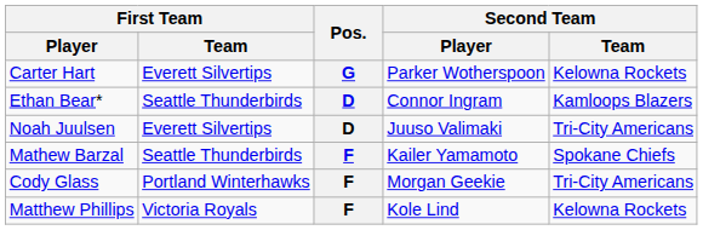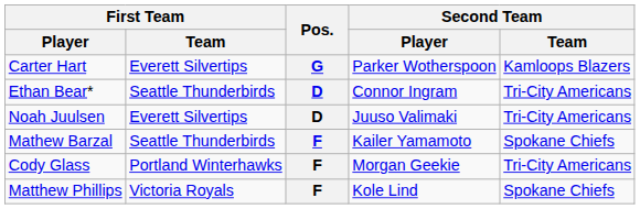 <table class="wikitable">
 <tr>
 <th colspan="2">First Team</th>
 <th style="width:10%;" rowspan="2">Pos.</th>
 <th colspan="2">Second Team</th>
 </tr>
 <tr>
 <th>Player</th>
 <th>Team</th>
 <th>Player</th>
 <th>Team</th>
 </tr>
 <tr>
 <td><a href='#'>Carter Hart</a></td>
 <td><a href='#'>Everett Silvertips</a></td>
 <th style="text-align:center;"><a href='#'>G</a></th>
 <td><a href='#'>Parker Wotherspoon</a></td>
-<td><a href='#'>Kelowna Rockets</a></td>
+<td><a href='#'>Kamloops Blazers</a></td>
 </tr>
 <tr>
 <td><a href='#'>Ethan Bear</a>*</td>
 <td><a href='#'>Seattle Thunderbirds</a></td>
 <th style="text-align:center;"><a href='#'>D</a></th>
 <td><a href='#'>Connor Ingram</a></td>
-<td><a href='#'>Kamloops Blazers</a></td>
+<td><a href='#'>Tri-City Americans</a></td>
 </tr>
 <tr>
 <td><a href='#'>Noah Juulsen</a></td>
 <td><a href='#'>Everett Silvertips</a></td>
 <th style="text-align:center;">D</th>
 <td><a href='#'>Juuso Valimaki</a></td>
 <td><a href='#'>Tri-City Americans</a></td>
 </tr>
 <tr>
 <td><a href='#'>Mathew Barzal</a></td>
 <td><a href='#'>Seattle Thunderbirds</a></td>
 <th style="text-align:center;"><a href='#'>F</a></th>
 <td><a href='#'>Kailer Yamamoto</a></td>
 <td><a href='#'>Spokane Chiefs</a></td>
 </tr>
 <tr>
 <td><a href='#'>Cody Glass</a></td>
 <td><a href='#'>Portland Winterhawks</a></td>
 <th style="text-align:center;">F</th>
 <td><a href='#'>Morgan Geekie</a></td>
 <td><a href='#'>Tri-City Americans</a></td>
 </tr>
 <tr>
 <td><a href='#'>Matthew Phillips</a></td>
 <td><a href='#'>Victoria Royals</a></td>
 <th style="text-align:center;">F</th>
 <td><a href='#'>Kole Lind</a></td>
-<td><a href='#'>Kelowna Rockets</a></td>
+<td><a href='#'>Spokane Chiefs</a></td>
 </tr>
 </table>
